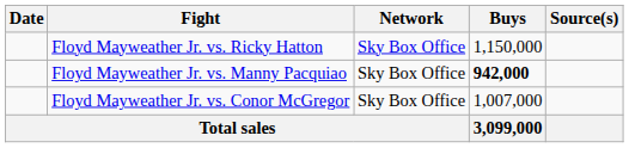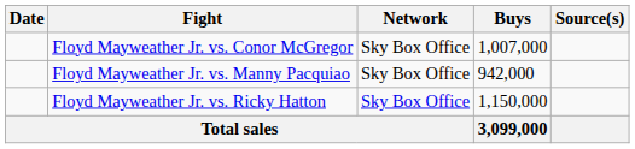 <table class="wikitable sortable">
 <tr>
 <th>Date</th>
 <th>Fight</th>
 <th>Network</th>
 <th>Buys</th>
 <th>Source(s)</th>
 </tr>
 <tr>
 <td></td>
-<td><a href='#'>Floyd Mayweather Jr. vs. Ricky Hatton</a></td>
-<td><a href='#'>Sky Box Office</a></td>
-<td>1,150,000</td>
+<td><a href='#'>Floyd Mayweather Jr. vs. Conor McGregor</a></td>
+<td>Sky Box Office</td>
+<td>1,007,000</td>
 <td></td>
 </tr>
 <tr>
 <td></td>
 <td><a href='#'>Floyd Mayweather Jr. vs. Manny Pacquiao</a></td>
 <td>Sky Box Office</td>
-<td><strong>942,000</strong></td>
+<td>942,000</td>
 <td></td>
 </tr>
 <tr>
 <td></td>
-<td><a href='#'>Floyd Mayweather Jr. vs. Conor McGregor</a></td>
-<td>Sky Box Office</td>
-<td>1,007,000</td>
+<td><a href='#'>Floyd Mayweather Jr. vs. Ricky Hatton</a></td>
+<td><a href='#'>Sky Box Office</a></td>
+<td>1,150,000</td>
 <td></td>
 </tr>
 <tr>
 <th colspan="3">Total sales</th>
 <th>3,099,000</th>
 <th></th>
 </tr>
 </table>
